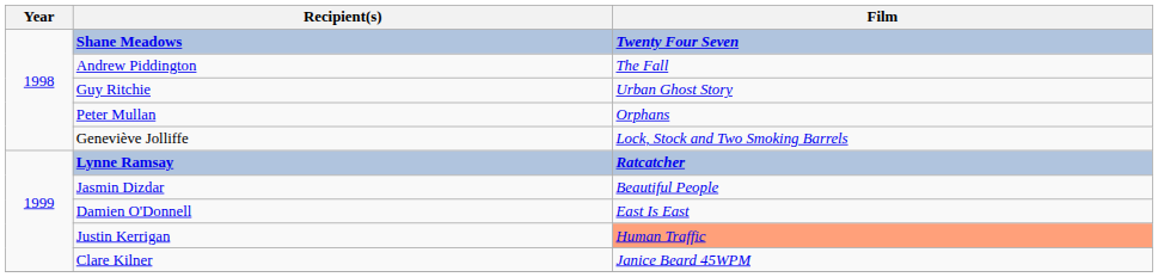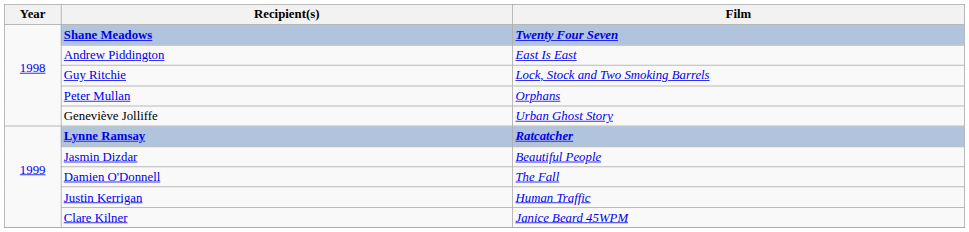 <table class="wikitable" width="95%" cellpadding="5">
 <tr>
 <th width="5%">Year</th>
 <th width="40%">Recipient(s)</th>
 <th width="40%">Film</th>
 </tr>
 <tr>
 <td rowspan="5" style="text-align:center;"><a href='#'>1998</a><br><br></td>
 <td style="background:#B0C4DE"><strong><a href='#'>Shane Meadows</a></strong></td>
 <td style="background:#B0C4DE"><strong><em><a href='#'>Twenty Four Seven</a></em></strong></td>
 </tr>
 <tr>
 <td><a href='#'>Andrew Piddington</a></td>
-<td><em><a href='#'>The Fall</a></em></td>
+<td><em><a href='#'>East Is East</a></em></td>
 </tr>
 <tr>
 <td><a href='#'>Guy Ritchie</a></td>
-<td><em><a href='#'>Urban Ghost Story</a></em></td>
+<td><em><a href='#'>Lock, Stock and Two Smoking Barrels</a></em></td>
 </tr>
 <tr>
 <td><a href='#'>Peter Mullan</a></td>
 <td><em><a href='#'>Orphans</a></em></td>
 </tr>
 <tr>
 <td>Geneviève Jolliffe</td>
-<td><em><a href='#'>Lock, Stock and Two Smoking Barrels</a></em></td>
+<td><em><a href='#'>Urban Ghost Story</a></em></td>
 </tr>
 <tr>
 <td rowspan="5" style="text-align:center;"><a href='#'>1999</a><br><br></td>
 <td style="background:#B0C4DE"><strong><a href='#'>Lynne Ramsay</a></strong></td>
 <td style="background:#B0C4DE"><strong><em><a href='#'>Ratcatcher</a></em></strong></td>
 </tr>
 <tr>
 <td><a href='#'>Jasmin Dizdar</a></td>
 <td><em><a href='#'>Beautiful People</a></em></td>
 </tr>
 <tr>
 <td><a href='#'>Damien O'Donnell</a></td>
-<td><em><a href='#'>East Is East</a></em></td>
+<td><em><a href='#'>The Fall</a></em></td>
 </tr>
 <tr>
 <td><a href='#'>Justin Kerrigan</a></td>
-<td style="background: lightsalmon;"><em><a href='#'>Human Traffic</a></em></td>
+<td><em><a href='#'>Human Traffic</a></em></td>
 </tr>
 <tr>
 <td><a href='#'>Clare Kilner</a></td>
 <td><em><a href='#'>Janice Beard 45WPM</a></em></td>
 </tr>
 <tr>
 </tr>
 </table>
